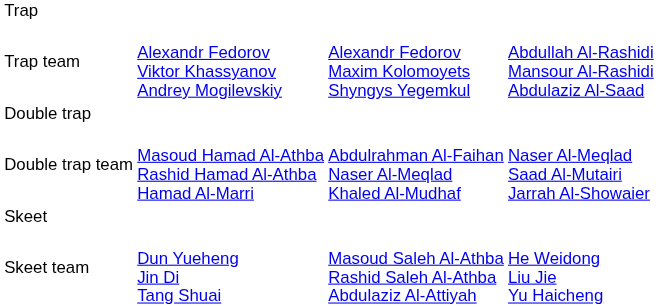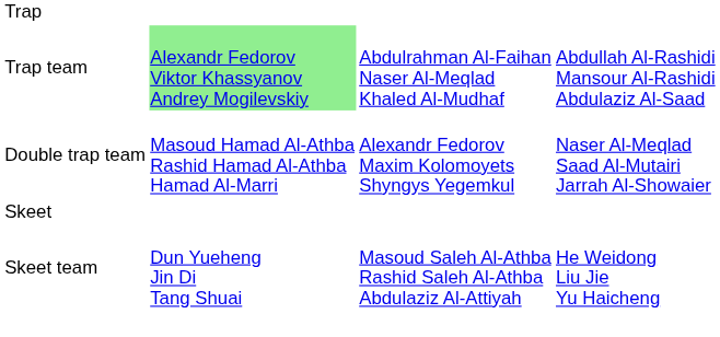 <table>
 <tr>
 <td>Trap</td>
 <td></td>
 <td></td>
 <td></td>
 </tr>
 <tr>
 <td>Trap team</td>
-<td><br><a href='#'>Alexandr Fedorov</a><br><a href='#'>Viktor Khassyanov</a><br><a href='#'>Andrey Mogilevskiy</a></td>
-<td><br><a href='#'>Alexandr Fedorov</a><br><a href='#'>Maxim Kolomoyets</a><br><a href='#'>Shyngys Yegemkul</a></td>
+<td style="background: lightgreen;"><br><a href='#'>Alexandr Fedorov</a><br><a href='#'>Viktor Khassyanov</a><br><a href='#'>Andrey Mogilevskiy</a></td>
+<td><br><a href='#'>Abdulrahman Al-Faihan</a><br><a href='#'>Naser Al-Meqlad</a><br><a href='#'>Khaled Al-Mudhaf</a></td>
 <td><br><a href='#'>Abdullah Al-Rashidi</a><br><a href='#'>Mansour Al-Rashidi</a><br><a href='#'>Abdulaziz Al-Saad</a></td>
-</tr>
-<tr>
-<td>Double trap</td>
-<td></td>
-<td></td>
-<td></td>
 </tr>
 <tr>
 <td>Double trap team</td>
 <td><br><a href='#'>Masoud Hamad Al-Athba</a><br><a href='#'>Rashid Hamad Al-Athba</a><br><a href='#'>Hamad Al-Marri</a></td>
-<td><br><a href='#'>Abdulrahman Al-Faihan</a><br><a href='#'>Naser Al-Meqlad</a><br><a href='#'>Khaled Al-Mudhaf</a></td>
+<td><br><a href='#'>Alexandr Fedorov</a><br><a href='#'>Maxim Kolomoyets</a><br><a href='#'>Shyngys Yegemkul</a></td>
 <td><br><a href='#'>Naser Al-Meqlad</a><br><a href='#'>Saad Al-Mutairi</a><br><a href='#'>Jarrah Al-Showaier</a></td>
 </tr>
 <tr>
 <td>Skeet</td>
 <td></td>
 <td></td>
 <td></td>
 </tr>
 <tr>
 <td>Skeet team</td>
 <td><br><a href='#'>Dun Yueheng</a><br><a href='#'>Jin Di</a><br><a href='#'>Tang Shuai</a></td>
 <td><br><a href='#'>Masoud Saleh Al-Athba</a><br><a href='#'>Rashid Saleh Al-Athba</a><br><a href='#'>Abdulaziz Al-Attiyah</a></td>
 <td><br><a href='#'>He Weidong</a><br><a href='#'>Liu Jie</a><br><a href='#'>Yu Haicheng</a></td>
 </tr>
 </table>
